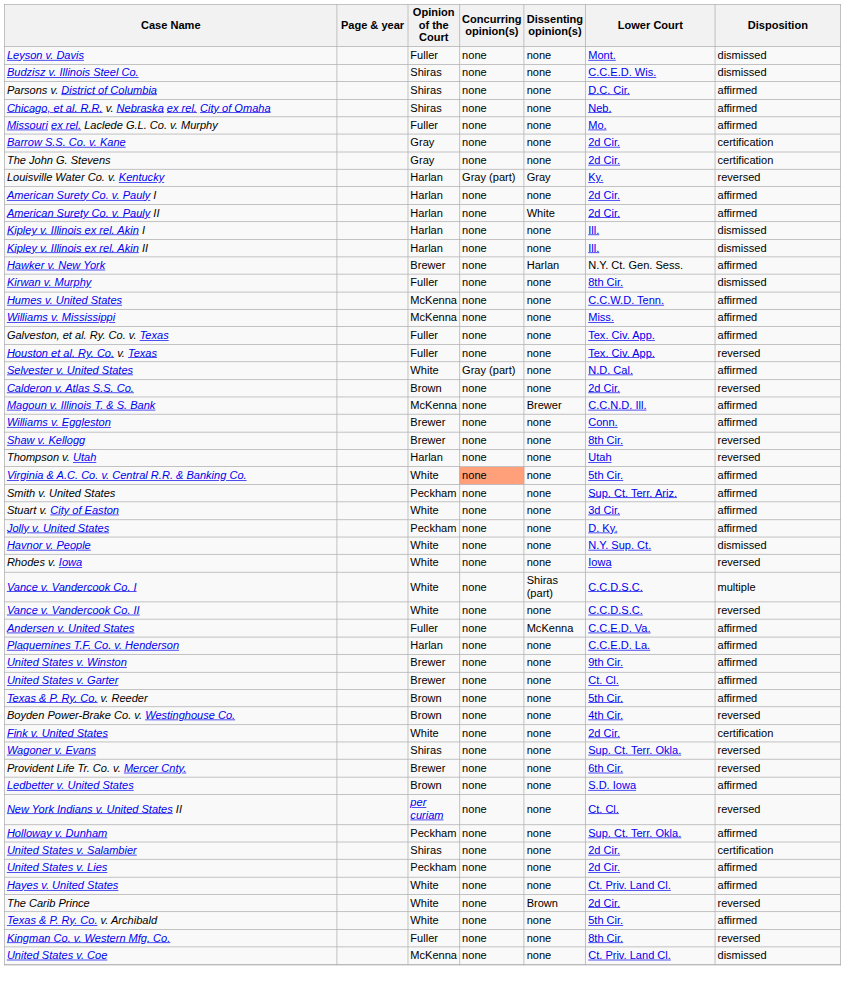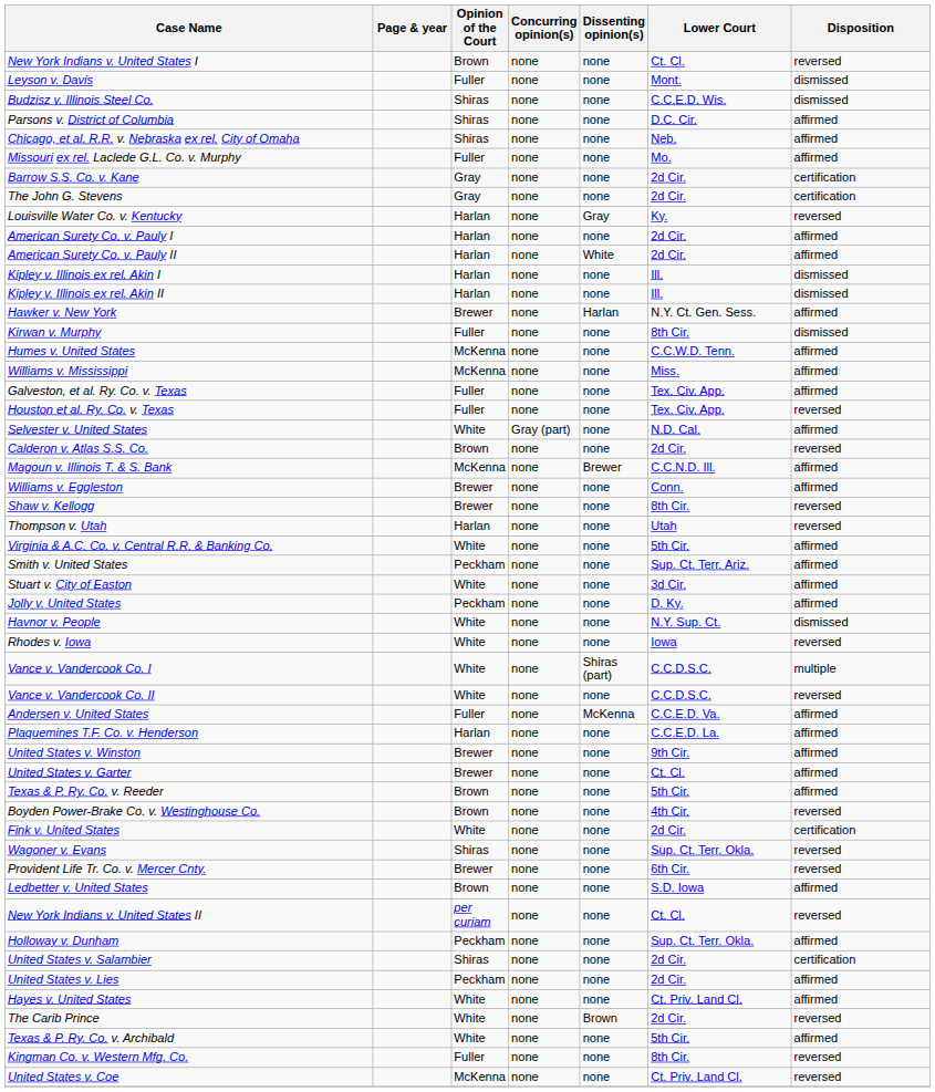 <table class="wikitable sortable">
 <tr>
 <th scope="col" style="width: 475px;">Case Name</th>
 <th scope="col" style="width: 95px;">Page & year</th>
 <th scope="col" style="width: 10px;">Opinion of the Court</th>
 <th scope="col" style="width: 10px;">Concurring opinion(s)</th>
 <th scope="col" style="width: 10px;">Dissenting opinion(s)</th>
 <th scope="col" style="width: 180px;">Lower Court</th>
 <th scope="col" style="width: 175px;">Disposition</th>
+</tr>
+<tr>
+<td><em><a href='#'>New York Indians v. United States</a> I</em></td>
+<td align="right"></td>
+<td>Brown</td>
+<td>none</td>
+<td>none</td>
+<td><a href='#'>Ct. Cl.</a></td>
+<td>reversed</td>
 </tr>
 <tr>
 <td><em><a href='#'>Leyson v. Davis</a></em></td>
 <td align="right"></td>
 <td>Fuller</td>
 <td>none</td>
 <td>none</td>
 <td><a href='#'>Mont.</a></td>
 <td>dismissed</td>
 </tr>
 <tr>
 <td><em><a href='#'>Budzisz v. Illinois Steel Co.</a></em></td>
 <td align="right"></td>
 <td>Shiras</td>
 <td>none</td>
 <td>none</td>
 <td><a href='#'>C.C.E.D. Wis.</a></td>
 <td>dismissed</td>
 </tr>
 <tr>
 <td><em>Parsons v. <a href='#'>District of Columbia</a></em></td>
 <td align="right"></td>
 <td>Shiras</td>
 <td>none</td>
 <td>none</td>
 <td><a href='#'>D.C. Cir.</a></td>
 <td>affirmed</td>
 </tr>
 <tr>
 <td><em><a href='#'>Chicago, et al. R.R.</a> v. <a href='#'>Nebraska</a> <a href='#'>ex rel.</a> <a href='#'>City of Omaha</a></em></td>
 <td align="right"></td>
 <td>Shiras</td>
 <td>none</td>
 <td>none</td>
 <td><a href='#'>Neb.</a></td>
 <td>affirmed</td>
 </tr>
 <tr>
 <td><em><a href='#'>Missouri</a> <a href='#'>ex rel.</a> Laclede G.L. Co. v. Murphy</em></td>
 <td align="right"></td>
 <td>Fuller</td>
 <td>none</td>
 <td>none</td>
 <td><a href='#'>Mo.</a></td>
 <td>affirmed</td>
 </tr>
 <tr>
 <td><em><a href='#'>Barrow S.S. Co. v. Kane</a></em></td>
 <td align="right"></td>
 <td>Gray</td>
 <td>none</td>
 <td>none</td>
 <td><a href='#'>2d Cir.</a></td>
 <td>certification</td>
 </tr>
 <tr>
 <td><em>The John G. Stevens</em></td>
 <td align="right"></td>
 <td>Gray</td>
 <td>none</td>
 <td>none</td>
 <td><a href='#'>2d Cir.</a></td>
 <td>certification</td>
 </tr>
 <tr>
 <td><em>Louisville Water Co. v. <a href='#'>Kentucky</a></em></td>
 <td align="right"></td>
 <td>Harlan</td>
-<td>Gray (part)</td>
+<td>none</td>
 <td>Gray</td>
 <td><a href='#'>Ky.</a></td>
 <td>reversed</td>
 </tr>
 <tr>
 <td><em><a href='#'>American Surety Co. v. Pauly</a> I</em></td>
 <td align="right"></td>
 <td>Harlan</td>
 <td>none</td>
 <td>none</td>
 <td><a href='#'>2d Cir.</a></td>
 <td>affirmed</td>
 </tr>
 <tr>
 <td><em><a href='#'>American Surety Co. v. Pauly</a> II</em></td>
 <td align="right"></td>
 <td>Harlan</td>
 <td>none</td>
 <td>White</td>
 <td><a href='#'>2d Cir.</a></td>
 <td>affirmed</td>
 </tr>
 <tr>
 <td><em><a href='#'>Kipley v. Illinois ex rel. Akin</a> I</em></td>
 <td align="right"></td>
 <td>Harlan</td>
 <td>none</td>
 <td>none</td>
 <td><a href='#'>Ill.</a></td>
 <td>dismissed</td>
 </tr>
 <tr>
 <td><em><a href='#'>Kipley v. Illinois ex rel. Akin</a> II</em></td>
 <td align="right"></td>
 <td>Harlan</td>
 <td>none</td>
 <td>none</td>
 <td><a href='#'>Ill.</a></td>
 <td>dismissed</td>
 </tr>
 <tr>
 <td><em><a href='#'>Hawker v. New York</a></em></td>
 <td align="right"></td>
 <td>Brewer</td>
 <td>none</td>
 <td>Harlan</td>
 <td>N.Y. Ct. Gen. Sess.</td>
 <td>affirmed</td>
 </tr>
 <tr>
 <td><em><a href='#'>Kirwan v. Murphy</a></em></td>
 <td align="right"></td>
 <td>Fuller</td>
 <td>none</td>
 <td>none</td>
 <td><a href='#'>8th Cir.</a></td>
 <td>dismissed</td>
 </tr>
 <tr>
 <td><em><a href='#'>Humes v. United States</a></em></td>
 <td align="right"></td>
 <td>McKenna</td>
 <td>none</td>
 <td>none</td>
 <td><a href='#'>C.C.W.D. Tenn.</a></td>
 <td>affirmed</td>
 </tr>
 <tr>
 <td><em><a href='#'>Williams v. Mississippi</a></em></td>
 <td align="right"></td>
 <td>McKenna</td>
 <td>none</td>
 <td>none</td>
 <td><a href='#'>Miss.</a></td>
 <td>affirmed</td>
 </tr>
 <tr>
 <td><em>Galveston, et al. Ry. Co. v. <a href='#'>Texas</a></em></td>
 <td align="right"></td>
 <td>Fuller</td>
 <td>none</td>
 <td>none</td>
 <td><a href='#'>Tex. Civ. App.</a></td>
 <td>affirmed</td>
 </tr>
 <tr>
 <td><em><a href='#'>Houston et al. Ry. Co.</a> v. <a href='#'>Texas</a></em></td>
 <td align="right"></td>
 <td>Fuller</td>
 <td>none</td>
 <td>none</td>
 <td><a href='#'>Tex. Civ. App.</a></td>
 <td>reversed</td>
 </tr>
 <tr>
 <td><em><a href='#'>Selvester v. United States</a></em></td>
 <td align="right"></td>
 <td>White</td>
 <td>Gray (part)</td>
 <td>none</td>
 <td><a href='#'>N.D. Cal.</a></td>
 <td>affirmed</td>
 </tr>
 <tr>
 <td><em><a href='#'>Calderon v. Atlas S.S. Co.</a></em></td>
 <td align="right"></td>
 <td>Brown</td>
 <td>none</td>
 <td>none</td>
 <td><a href='#'>2d Cir.</a></td>
 <td>reversed</td>
 </tr>
 <tr>
 <td><em><a href='#'>Magoun v. Illinois T. & S. Bank</a></em></td>
 <td align="right"></td>
 <td>McKenna</td>
 <td>none</td>
 <td>Brewer</td>
 <td><a href='#'>C.C.N.D. Ill.</a></td>
 <td>affirmed</td>
 </tr>
 <tr>
 <td><em><a href='#'>Williams v. Eggleston</a></em></td>
 <td align="right"></td>
 <td>Brewer</td>
 <td>none</td>
 <td>none</td>
 <td><a href='#'>Conn.</a></td>
 <td>affirmed</td>
 </tr>
 <tr>
 <td><em><a href='#'>Shaw v. Kellogg</a></em></td>
 <td align="right"></td>
 <td>Brewer</td>
 <td>none</td>
 <td>none</td>
 <td><a href='#'>8th Cir.</a></td>
 <td>reversed</td>
 </tr>
 <tr>
 <td><em>Thompson v. <a href='#'>Utah</a></em></td>
 <td align="right"></td>
 <td>Harlan</td>
 <td>none</td>
 <td>none</td>
 <td><a href='#'>Utah</a></td>
 <td>reversed</td>
 </tr>
 <tr>
 <td><em><a href='#'>Virginia & A.C. Co. v. Central R.R. & Banking Co.</a></em></td>
 <td align="right"></td>
 <td>White</td>
-<td style="background: lightsalmon;">none</td>
+<td>none</td>
 <td>none</td>
 <td><a href='#'>5th Cir.</a></td>
 <td>affirmed</td>
 </tr>
 <tr>
 <td><em>Smith v. United States</em></td>
 <td align="right"></td>
 <td>Peckham</td>
 <td>none</td>
 <td>none</td>
 <td><a href='#'>Sup. Ct. Terr. Ariz.</a></td>
 <td>affirmed</td>
 </tr>
 <tr>
 <td><em>Stuart v. <a href='#'>City of Easton</a></em></td>
 <td align="right"></td>
 <td>White</td>
 <td>none</td>
 <td>none</td>
 <td><a href='#'>3d Cir.</a></td>
 <td>affirmed</td>
 </tr>
 <tr>
 <td><em><a href='#'>Jolly v. United States</a></em></td>
 <td align="right"></td>
 <td>Peckham</td>
 <td>none</td>
 <td>none</td>
 <td><a href='#'>D. Ky.</a></td>
 <td>affirmed</td>
 </tr>
 <tr>
 <td><em><a href='#'>Havnor v. People</a></em></td>
 <td align="right"></td>
 <td>White</td>
 <td>none</td>
 <td>none</td>
 <td><a href='#'>N.Y. Sup. Ct.</a></td>
 <td>dismissed</td>
 </tr>
 <tr>
 <td><em>Rhodes v. <a href='#'>Iowa</a></em></td>
 <td align="right"></td>
 <td>White</td>
 <td>none</td>
 <td>none</td>
 <td><a href='#'>Iowa</a></td>
 <td>reversed</td>
 </tr>
 <tr>
 <td><em><a href='#'>Vance v. Vandercook Co. I</a></em></td>
 <td align="right"></td>
 <td>White</td>
 <td>none</td>
 <td>Shiras (part)</td>
 <td><a href='#'>C.C.D.S.C.</a></td>
 <td>multiple</td>
 </tr>
 <tr>
 <td><em><a href='#'>Vance v. Vandercook Co. II</a></em></td>
 <td align="right"></td>
 <td>White</td>
 <td>none</td>
 <td>none</td>
 <td><a href='#'>C.C.D.S.C.</a></td>
 <td>reversed</td>
 </tr>
 <tr>
 <td><em><a href='#'>Andersen v. United States</a></em></td>
 <td align="right"></td>
 <td>Fuller</td>
 <td>none</td>
 <td>McKenna</td>
 <td><a href='#'>C.C.E.D. Va.</a></td>
 <td>affirmed</td>
 </tr>
 <tr>
 <td><em><a href='#'>Plaquemines T.F. Co. v. Henderson</a></em></td>
 <td align="right"></td>
 <td>Harlan</td>
 <td>none</td>
 <td>none</td>
 <td><a href='#'>C.C.E.D. La.</a></td>
 <td>affirmed</td>
 </tr>
 <tr>
 <td><em><a href='#'>United States v. Winston</a></em></td>
 <td align="right"></td>
 <td>Brewer</td>
 <td>none</td>
 <td>none</td>
 <td><a href='#'>9th Cir.</a></td>
 <td>affirmed</td>
 </tr>
 <tr>
 <td><em><a href='#'>United States v. Garter</a></em></td>
 <td align="right"></td>
 <td>Brewer</td>
 <td>none</td>
 <td>none</td>
 <td><a href='#'>Ct. Cl.</a></td>
 <td>affirmed</td>
 </tr>
 <tr>
 <td><em><a href='#'>Texas & P. Ry. Co.</a> v. Reeder</em></td>
 <td align="right"></td>
 <td>Brown</td>
 <td>none</td>
 <td>none</td>
 <td><a href='#'>5th Cir.</a></td>
 <td>affirmed</td>
 </tr>
 <tr>
 <td><em>Boyden Power-Brake Co. v. <a href='#'>Westinghouse Co.</a></em></td>
 <td align="right"></td>
 <td>Brown</td>
 <td>none</td>
 <td>none</td>
 <td><a href='#'>4th Cir.</a></td>
 <td>reversed</td>
 </tr>
 <tr>
 <td><em><a href='#'>Fink v. United States</a></em></td>
 <td align="right"></td>
 <td>White</td>
 <td>none</td>
 <td>none</td>
 <td><a href='#'>2d Cir.</a></td>
 <td>certification</td>
 </tr>
 <tr>
 <td><em><a href='#'>Wagoner v. Evans </a></em></td>
 <td align="right"></td>
 <td>Shiras</td>
 <td>none</td>
 <td>none</td>
 <td><a href='#'>Sup. Ct. Terr. Okla.</a></td>
 <td>reversed</td>
 </tr>
 <tr>
 <td><em>Provident Life Tr. Co. v. <a href='#'>Mercer Cnty.</a></em></td>
 <td align="right"></td>
 <td>Brewer</td>
 <td>none</td>
 <td>none</td>
 <td><a href='#'>6th Cir.</a></td>
 <td>reversed</td>
 </tr>
 <tr>
 <td><em><a href='#'>Ledbetter v. United States</a></em></td>
 <td align="right"></td>
 <td>Brown</td>
 <td>none</td>
 <td>none</td>
 <td><a href='#'>S.D. Iowa</a></td>
 <td>affirmed</td>
 </tr>
 <tr>
 <td><em><a href='#'>New York Indians v. United States</a> II</em></td>
 <td align="right"></td>
 <td><em><a href='#'>per curiam</a></em></td>
 <td>none</td>
 <td>none</td>
 <td><a href='#'>Ct. Cl.</a></td>
 <td>reversed</td>
 </tr>
 <tr>
 <td><em><a href='#'>Holloway v. Dunham</a></em></td>
 <td align="right"></td>
 <td>Peckham</td>
 <td>none</td>
 <td>none</td>
 <td><a href='#'>Sup. Ct. Terr. Okla.</a></td>
 <td>affirmed</td>
 </tr>
 <tr>
 <td><em><a href='#'>United States v. Salambier</a></em></td>
 <td align="right"></td>
 <td>Shiras</td>
 <td>none</td>
 <td>none</td>
 <td><a href='#'>2d Cir.</a></td>
 <td>certification</td>
 </tr>
 <tr>
 <td><em><a href='#'>United States v. Lies</a></em></td>
 <td align="right"></td>
 <td>Peckham</td>
 <td>none</td>
 <td>none</td>
 <td><a href='#'>2d Cir.</a></td>
 <td>affirmed</td>
 </tr>
 <tr>
 <td><em><a href='#'>Hayes v. United States</a></em></td>
 <td align="right"></td>
 <td>White</td>
 <td>none</td>
 <td>none</td>
 <td><a href='#'>Ct. Priv. Land Cl.</a></td>
 <td>affirmed</td>
 </tr>
 <tr>
 <td><em>The Carib Prince</em></td>
 <td align="right"></td>
 <td>White</td>
 <td>none</td>
 <td>Brown</td>
 <td><a href='#'>2d Cir.</a></td>
 <td>reversed</td>
 </tr>
 <tr>
 <td><em><a href='#'>Texas & P. Ry. Co.</a> v. Archibald</em></td>
 <td align="right"></td>
 <td>White</td>
 <td>none</td>
 <td>none</td>
 <td><a href='#'>5th Cir.</a></td>
 <td>affirmed</td>
 </tr>
 <tr>
 <td><em><a href='#'>Kingman Co. v. Western Mfg. Co.</a></em></td>
 <td align="right"></td>
 <td>Fuller</td>
 <td>none</td>
 <td>none</td>
 <td><a href='#'>8th Cir.</a></td>
 <td>reversed</td>
 </tr>
 <tr>
 <td><em><a href='#'>United States v. Coe</a></em></td>
 <td align="right"></td>
 <td>McKenna</td>
 <td>none</td>
 <td>none</td>
 <td><a href='#'>Ct. Priv. Land Cl.</a></td>
-<td>dismissed</td>
+<td>reversed</td>
 </tr>
 <tr>
 </tr>
 </table>
